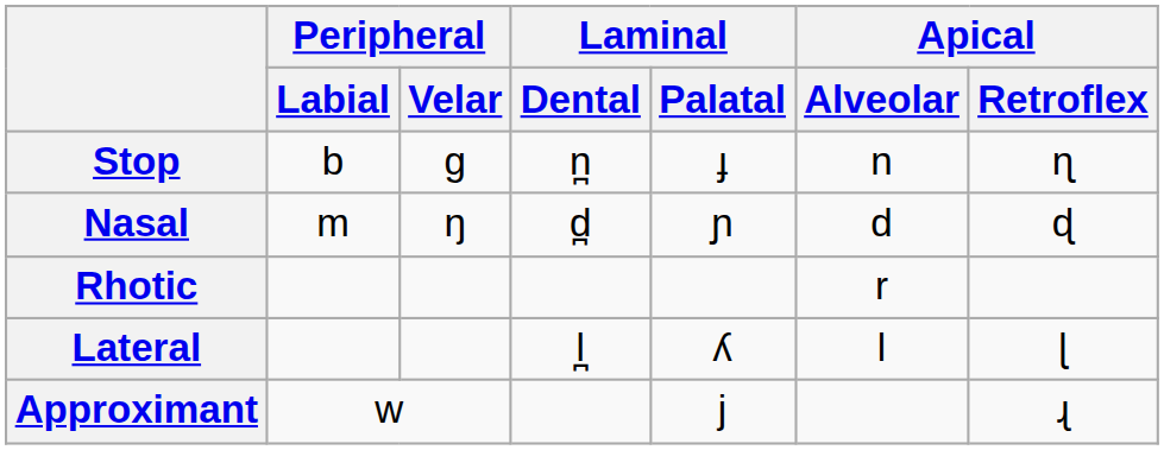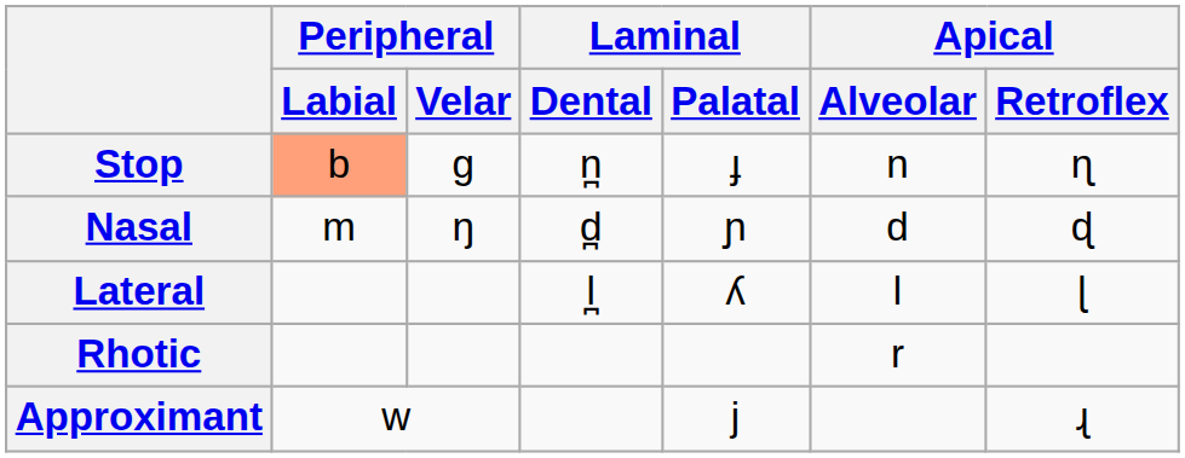 <table class="IPA wikitable" style="text-align:center">
 <tr>
 <th rowspan="2"></th>
 <th colspan="2"><a href='#'>Peripheral</a></th>
 <th colspan="2"><a href='#'>Laminal</a></th>
 <th colspan="2"><a href='#'>Apical</a></th>
 </tr>
 <tr>
 <th><a href='#'>Labial</a></th>
 <th><a href='#'>Velar</a></th>
 <th><a href='#'>Dental</a></th>
 <th><a href='#'>Palatal</a></th>
 <th><a href='#'>Alveolar</a></th>
 <th><a href='#'>Retroflex</a></th>
 </tr>
 <tr style="text-align: center;">
 <th><a href='#'>Stop</a></th>
-<td>b</td>
+<td style="background: lightsalmon;">b</td>
 <td>ɡ</td>
 <td>n̪</td>
 <td>ɟ</td>
 <td>n</td>
 <td>ɳ</td>
 </tr>
 <tr style="text-align: center;">
 <th><a href='#'>Nasal</a></th>
 <td>m</td>
 <td>ŋ</td>
 <td>d̪</td>
 <td>ɲ</td>
 <td>d</td>
 <td>ɖ</td>
 </tr>
 <tr style="text-align: center;">
+<th><a href='#'>Lateral</a></th>
+<td></td>
+<td></td>
+<td>l̪</td>
+<td>ʎ</td>
+<td>l</td>
+<td>ɭ</td>
+</tr>
+<tr style="text-align: center;">
 <th><a href='#'>Rhotic</a></th>
 <td></td>
 <td></td>
 <td></td>
 <td></td>
 <td>r</td>
 <td></td>
-</tr>
-<tr style="text-align: center;">
-<th><a href='#'>Lateral</a></th>
-<td></td>
-<td></td>
-<td>l̪</td>
-<td>ʎ</td>
-<td>l</td>
-<td>ɭ</td>
 </tr>
 <tr style="text-align: center;">
 <th><a href='#'>Approximant</a></th>
 <td colspan="2">w</td>
 <td></td>
 <td>j</td>
 <td></td>
 <td>ɻ</td>
 </tr>
 </table>
